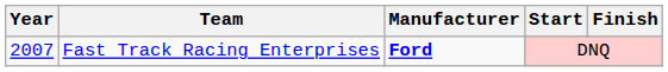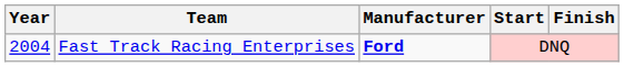 <table class="wikitable" style="font-size: 90%;">
 <tr>
 <th>Year</th>
 <th>Team</th>
 <th>Manufacturer</th>
 <th>Start</th>
 <th>Finish</th>
 </tr>
 <tr>
-<td><a href='#'>2007</a></td>
+<td><a href='#'>2004</a></td>
 <td><a href='#'>Fast Track Racing Enterprises</a></td>
 <td><strong><a href='#'>Ford</a></strong></td>
 <td align=center colspan=2 style="background:#FFCFCF;">DNQ</td>
 </tr>
 </table>
